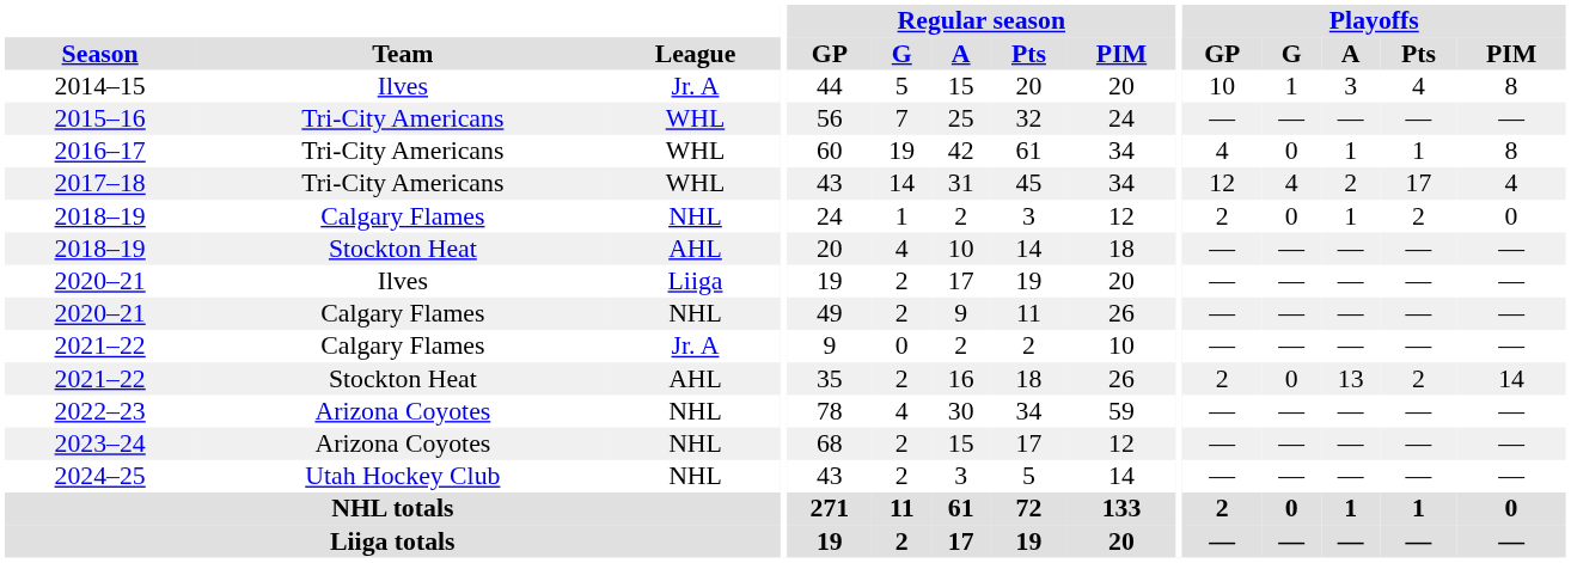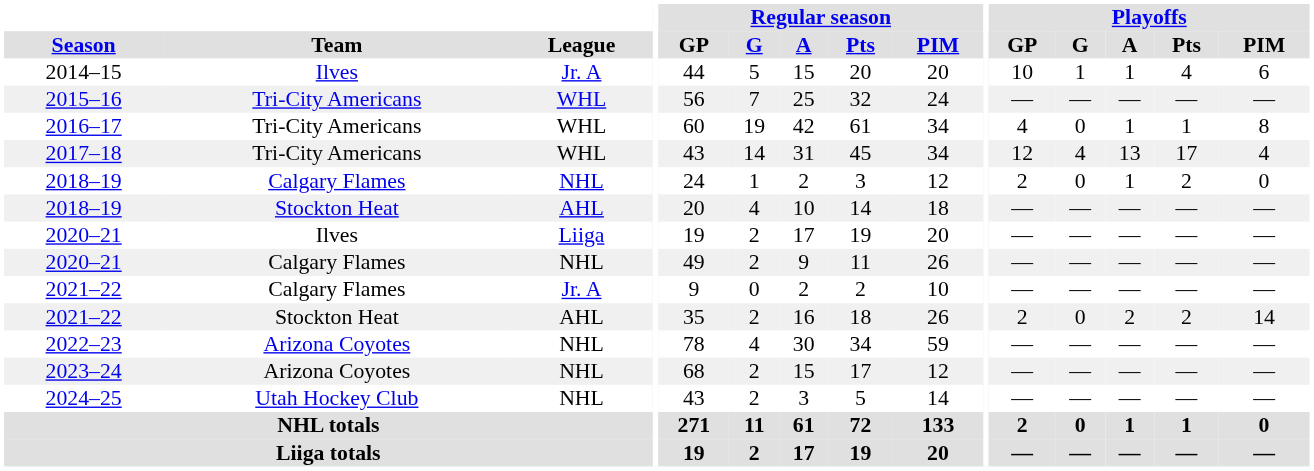 <table border="0" cellpadding="1" cellspacing="0" style="text-align:center; width:60em;">
 <tr bgcolor="#e0e0e0">
 <th colspan="3" bgcolor="#ffffff"></th>
 <th rowspan="99" bgcolor="#ffffff"></th>
 <th colspan="5"><a href='#'>Regular season</a></th>
 <th rowspan="99" bgcolor="#ffffff"></th>
 <th colspan="5"><a href='#'>Playoffs</a></th>
 </tr>
 <tr bgcolor="#e0e0e0">
 <th><a href='#'>Season</a></th>
 <th>Team</th>
 <th>League</th>
 <th>GP</th>
 <th><a href='#'>G</a></th>
 <th><a href='#'>A</a></th>
 <th><a href='#'>Pts</a></th>
 <th><a href='#'>PIM</a></th>
 <th>GP</th>
 <th>G</th>
 <th>A</th>
 <th>Pts</th>
 <th>PIM</th>
 </tr>
 <tr>
 <td>2014–15</td>
 <td><a href='#'>Ilves</a></td>
 <td><a href='#'>Jr. A</a></td>
 <td>44</td>
 <td>5</td>
 <td>15</td>
 <td>20</td>
 <td>20</td>
 <td>10</td>
 <td>1</td>
-<td>3</td>
+<td>1</td>
 <td>4</td>
-<td>8</td>
+<td>6</td>
 </tr>
 <tr bgcolor="#f0f0f0">
 <td><a href='#'>2015–16</a></td>
 <td><a href='#'>Tri-City Americans</a></td>
 <td><a href='#'>WHL</a></td>
 <td>56</td>
 <td>7</td>
 <td>25</td>
 <td>32</td>
 <td>24</td>
 <td>—</td>
 <td>—</td>
 <td>—</td>
 <td>—</td>
 <td>—</td>
 </tr>
 <tr>
 <td><a href='#'>2016–17</a></td>
 <td>Tri-City Americans</td>
 <td>WHL</td>
 <td>60</td>
 <td>19</td>
 <td>42</td>
 <td>61</td>
 <td>34</td>
 <td>4</td>
 <td>0</td>
 <td>1</td>
 <td>1</td>
 <td>8</td>
 </tr>
 <tr bgcolor="#f0f0f0">
 <td><a href='#'>2017–18</a></td>
 <td>Tri-City Americans</td>
 <td>WHL</td>
 <td>43</td>
 <td>14</td>
 <td>31</td>
 <td>45</td>
 <td>34</td>
 <td>12</td>
 <td>4</td>
-<td>2</td>
+<td>13</td>
 <td>17</td>
 <td>4</td>
 </tr>
 <tr>
 <td><a href='#'>2018–19</a></td>
 <td><a href='#'>Calgary Flames</a></td>
 <td><a href='#'>NHL</a></td>
 <td>24</td>
 <td>1</td>
 <td>2</td>
 <td>3</td>
 <td>12</td>
 <td>2</td>
 <td>0</td>
 <td>1</td>
 <td>2</td>
 <td>0</td>
 </tr>
 <tr bgcolor="#f0f0f0">
 <td><a href='#'>2018–19</a></td>
 <td><a href='#'>Stockton Heat</a></td>
 <td><a href='#'>AHL</a></td>
 <td>20</td>
 <td>4</td>
 <td>10</td>
 <td>14</td>
 <td>18</td>
 <td>—</td>
 <td>—</td>
 <td>—</td>
 <td>—</td>
 <td>—</td>
 </tr>
 <tr>
 <td><a href='#'>2020–21</a></td>
 <td>Ilves</td>
 <td><a href='#'>Liiga</a></td>
 <td>19</td>
 <td>2</td>
 <td>17</td>
 <td>19</td>
 <td>20</td>
 <td>—</td>
 <td>—</td>
 <td>—</td>
 <td>—</td>
 <td>—</td>
 </tr>
 <tr bgcolor="#f0f0f0">
 <td><a href='#'>2020–21</a></td>
 <td>Calgary Flames</td>
 <td>NHL</td>
 <td>49</td>
 <td>2</td>
 <td>9</td>
 <td>11</td>
 <td>26</td>
 <td>—</td>
 <td>—</td>
 <td>—</td>
 <td>—</td>
 <td>—</td>
 </tr>
 <tr>
 <td><a href='#'>2021–22</a></td>
 <td>Calgary Flames</td>
 <td><a href='#'>Jr. A</a></td>
 <td>9</td>
 <td>0</td>
 <td>2</td>
 <td>2</td>
 <td>10</td>
 <td>—</td>
 <td>—</td>
 <td>—</td>
 <td>—</td>
 <td>—</td>
 </tr>
 <tr bgcolor="#f0f0f0">
 <td><a href='#'>2021–22</a></td>
 <td>Stockton Heat</td>
 <td>AHL</td>
 <td>35</td>
 <td>2</td>
 <td>16</td>
 <td>18</td>
 <td>26</td>
 <td>2</td>
 <td>0</td>
-<td>13</td>
+<td>2</td>
 <td>2</td>
 <td>14</td>
 </tr>
 <tr>
 <td><a href='#'>2022–23</a></td>
 <td><a href='#'>Arizona Coyotes</a></td>
 <td>NHL</td>
 <td>78</td>
 <td>4</td>
 <td>30</td>
 <td>34</td>
 <td>59</td>
 <td>—</td>
 <td>—</td>
 <td>—</td>
 <td>—</td>
 <td>—</td>
 </tr>
 <tr bgcolor="#f0f0f0">
 <td><a href='#'>2023–24</a></td>
 <td>Arizona Coyotes</td>
 <td>NHL</td>
 <td>68</td>
 <td>2</td>
 <td>15</td>
 <td>17</td>
 <td>12</td>
 <td>—</td>
 <td>—</td>
 <td>—</td>
 <td>—</td>
 <td>—</td>
 </tr>
 <tr>
 <td><a href='#'>2024–25</a></td>
 <td><a href='#'>Utah Hockey Club</a></td>
 <td>NHL</td>
 <td>43</td>
 <td>2</td>
 <td>3</td>
 <td>5</td>
 <td>14</td>
 <td>—</td>
 <td>—</td>
 <td>—</td>
 <td>—</td>
 <td>—</td>
 </tr>
 <tr bgcolor="e0e0e0">
 <th colspan="3">NHL totals</th>
 <th>271</th>
 <th>11</th>
 <th>61</th>
 <th>72</th>
 <th>133</th>
 <th>2</th>
 <th>0</th>
 <th>1</th>
 <th>1</th>
 <th>0</th>
 </tr>
 <tr bgcolor="e0e0e0">
 <th colspan="3">Liiga totals</th>
 <th>19</th>
 <th>2</th>
 <th>17</th>
 <th>19</th>
 <th>20</th>
 <th>—</th>
 <th>—</th>
 <th>—</th>
 <th>—</th>
 <th>—</th>
 </tr>
 </table>
